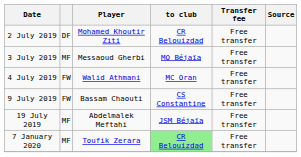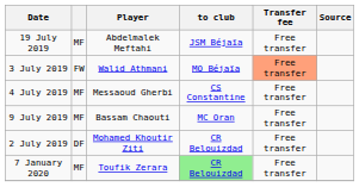 <table class="wikitable sortable" style="width:70%; text-align:center; font-size:85%; text-align:centre;">
 <tr>
 <th>Date</th>
 <th></th>
 <th>Player</th>
 <th>to club</th>
 <th>Transfer fee</th>
 <th>Source</th>
 </tr>
 <tr>
-<td>2 July 2019</td>
-<td>DF</td>
-<td> <a href='#'>Mohamed Khoutir Ziti</a></td>
-<td><a href='#'>CR Belouizdad</a></td>
+<td>19 July 2019</td>
+<td>MF</td>
+<td> Abdelmalek Meftahi</td>
+<td><a href='#'>JSM Béjaïa</a></td>
 <td>Free transfer</td>
 <td></td>
 </tr>
 <tr>
 <td>3 July 2019</td>
+<td>FW</td>
+<td> <a href='#'>Walid Athmani</a></td>
+<td><a href='#'>MO Béjaïa</a></td>
+<td style="background: lightsalmon;">Free transfer</td>
+<td></td>
+</tr>
+<tr>
+<td>4 July 2019</td>
 <td>MF</td>
 <td> Messaoud Gherbi</td>
-<td><a href='#'>MO Béjaïa</a></td>
+<td><a href='#'>CS Constantine</a></td>
 <td>Free transfer</td>
 <td></td>
 </tr>
 <tr>
-<td>4 July 2019</td>
-<td>FW</td>
-<td> <a href='#'>Walid Athmani</a></td>
+<td>9 July 2019</td>
+<td>MF</td>
+<td> Bassam Chaouti</td>
 <td><a href='#'>MC Oran</a></td>
 <td>Free transfer</td>
 <td></td>
 </tr>
 <tr>
-<td>9 July 2019</td>
-<td>FW</td>
-<td> Bassam Chaouti</td>
-<td><a href='#'>CS Constantine</a></td>
-<td>Free transfer</td>
-<td></td>
-</tr>
-<tr>
-<td>19 July 2019</td>
-<td>MF</td>
-<td> Abdelmalek Meftahi</td>
-<td><a href='#'>JSM Béjaïa</a></td>
+<td>2 July 2019</td>
+<td>DF</td>
+<td> <a href='#'>Mohamed Khoutir Ziti</a></td>
+<td><a href='#'>CR Belouizdad</a></td>
 <td>Free transfer</td>
 <td></td>
 </tr>
 <tr>
 <td>7 January 2020</td>
 <td>MF</td>
 <td> <a href='#'>Toufik Zerara</a></td>
 <td style="background: lightgreen;"><a href='#'>CR Belouizdad</a></td>
 <td>Free transfer</td>
 <td></td>
 </tr>
 <tr>
 </tr>
 </table>
